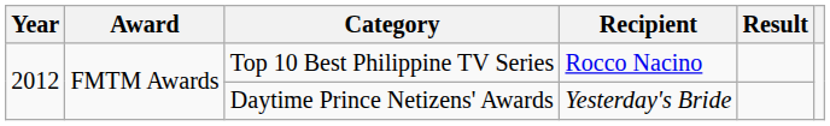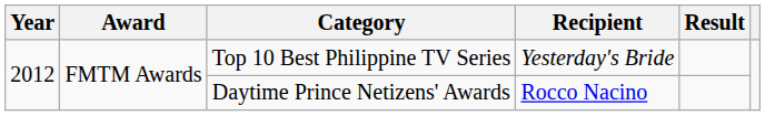 <table class="wikitable">
 <tr>
 <th>Year</th>
 <th>Award</th>
 <th>Category</th>
 <th>Recipient</th>
 <th>Result</th>
 <th></th>
 </tr>
 <tr>
 <td rowspan=2>2012</td>
 <td rowspan=2>FMTM Awards</td>
 <td>Top 10 Best Philippine TV Series</td>
-<td><a href='#'>Rocco Nacino</a></td>
+<td><em>Yesterday's Bride</em></td>
 <td></td>
 <td rowspan=2></td>
 </tr>
 <tr>
 <td>Daytime Prince Netizens' Awards</td>
-<td><em>Yesterday's Bride</em></td>
+<td><a href='#'>Rocco Nacino</a></td>
 <td></td>
 </tr>
 </table>
